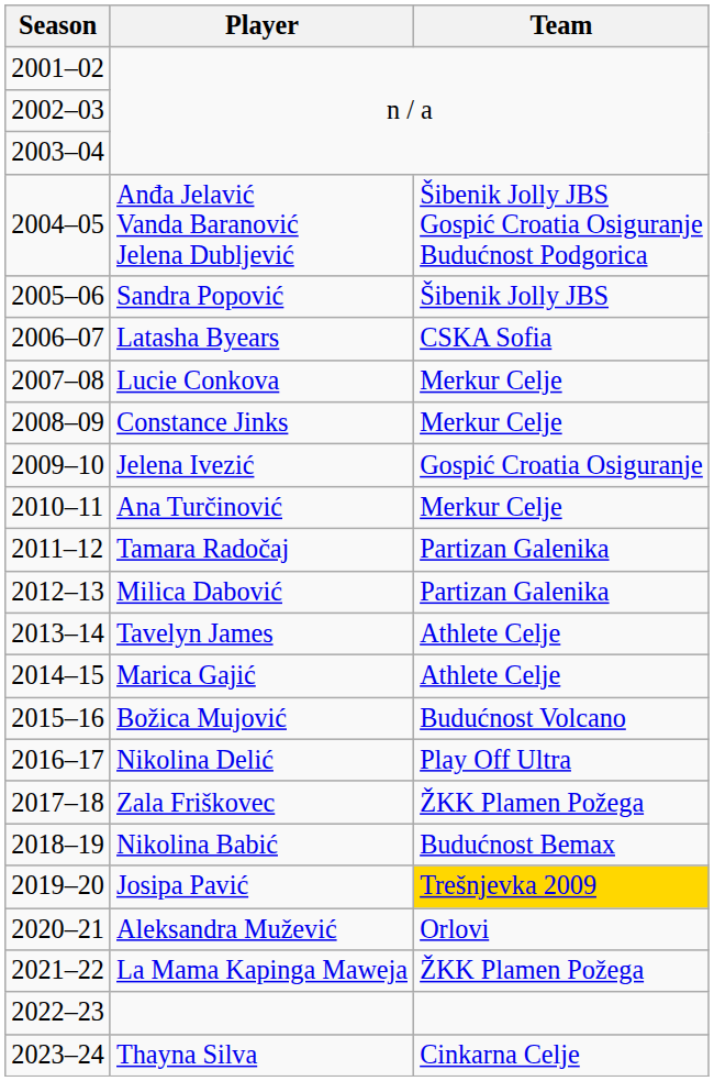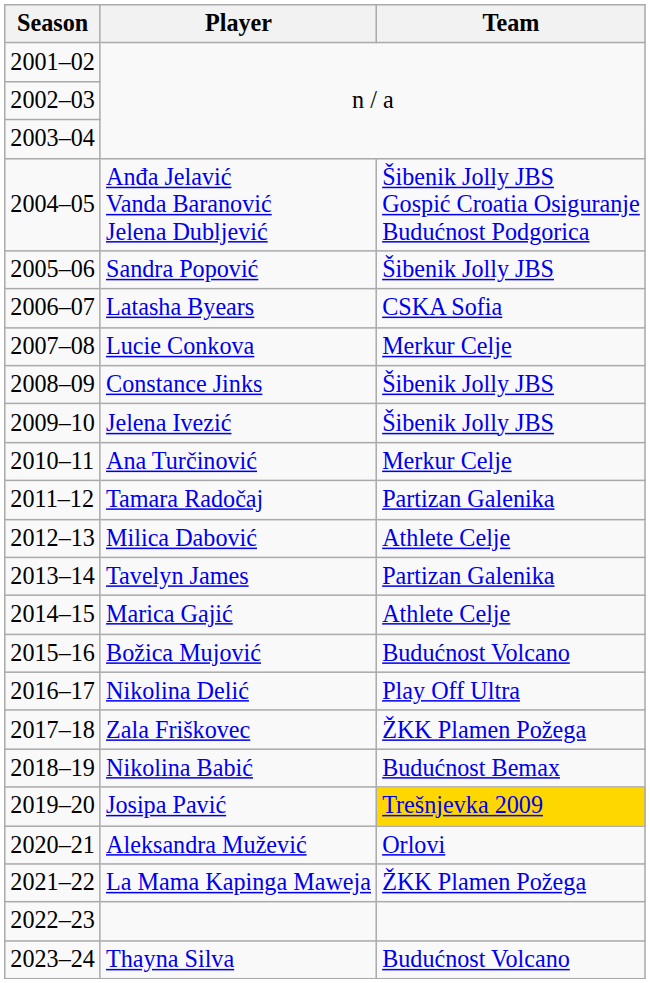 <table class="wikitable">
 <tr>
 <th>Season</th>
 <th>Player</th>
 <th>Team</th>
 </tr>
 <tr>
 <td>2001–02</td>
 <td colspan=2 rowspan=3 align=center>n / a</td>
 </tr>
 <tr>
 <td>2002–03</td>
 </tr>
 <tr>
 <td>2003–04</td>
 </tr>
 <tr>
 <td>2004–05</td>
 <td> <a href='#'>Anđa Jelavić</a><br> <a href='#'>Vanda Baranović</a><br> <a href='#'>Jelena Dubljević</a></td>
 <td> <a href='#'>Šibenik Jolly JBS</a><br> <a href='#'>Gospić Croatia Osiguranje</a><br> <a href='#'>Budućnost Podgorica</a></td>
 </tr>
 <tr>
 <td>2005–06</td>
 <td> <a href='#'>Sandra Popović</a></td>
 <td> <a href='#'>Šibenik Jolly JBS</a></td>
 </tr>
 <tr>
 <td>2006–07</td>
 <td> <a href='#'>Latasha Byears</a></td>
 <td> <a href='#'>CSKA Sofia</a></td>
 </tr>
 <tr>
 <td>2007–08</td>
 <td> <a href='#'>Lucie Conkova</a></td>
 <td> <a href='#'>Merkur Celje</a></td>
 </tr>
 <tr>
 <td>2008–09</td>
 <td> <a href='#'>Constance Jinks</a></td>
-<td> <a href='#'>Merkur Celje</a></td>
+<td> <a href='#'>Šibenik Jolly JBS</a></td>
 </tr>
 <tr>
 <td>2009–10</td>
 <td> <a href='#'>Jelena Ivezić</a></td>
-<td> <a href='#'>Gospić Croatia Osiguranje</a></td>
+<td> <a href='#'>Šibenik Jolly JBS</a></td>
 </tr>
 <tr>
 <td>2010–11</td>
 <td> <a href='#'>Ana Turčinović</a></td>
 <td> <a href='#'>Merkur Celje</a></td>
 </tr>
 <tr>
 <td>2011–12</td>
 <td> <a href='#'>Tamara Radočaj</a></td>
 <td> <a href='#'>Partizan Galenika</a></td>
 </tr>
 <tr>
 <td>2012–13</td>
 <td> <a href='#'>Milica Dabović</a></td>
-<td> <a href='#'>Partizan Galenika</a></td>
+<td> <a href='#'>Athlete Celje</a></td>
 </tr>
 <tr>
 <td>2013–14</td>
 <td> <a href='#'>Tavelyn James</a></td>
-<td> <a href='#'>Athlete Celje</a></td>
+<td> <a href='#'>Partizan Galenika</a></td>
 </tr>
 <tr>
 <td>2014–15</td>
 <td> <a href='#'>Marica Gajić</a></td>
 <td> <a href='#'>Athlete Celje</a></td>
 </tr>
 <tr>
 <td>2015–16</td>
 <td> <a href='#'>Božica Mujović</a></td>
 <td> <a href='#'>Budućnost Volcano</a></td>
 </tr>
 <tr>
 <td>2016–17</td>
 <td> <a href='#'>Nikolina Delić</a></td>
 <td> <a href='#'>Play Off Ultra</a></td>
 </tr>
 <tr>
 <td>2017–18</td>
 <td> <a href='#'>Zala Friškovec</a></td>
 <td> <a href='#'>ŽKK Plamen Požega</a></td>
 </tr>
 <tr>
 <td>2018–19</td>
 <td> <a href='#'>Nikolina Babić</a></td>
 <td> <a href='#'>Budućnost Bemax</a></td>
 </tr>
 <tr>
 <td>2019–20</td>
 <td> <a href='#'>Josipa Pavić</a></td>
 <td style="background: gold;"> <a href='#'>Trešnjevka 2009</a></td>
 </tr>
 <tr>
 <td>2020–21</td>
 <td> <a href='#'>Aleksandra Mužević</a></td>
 <td> <a href='#'>Orlovi</a></td>
 </tr>
 <tr>
 <td>2021–22</td>
 <td> <a href='#'>La Mama Kapinga Maweja</a></td>
 <td> <a href='#'>ŽKK Plamen Požega</a></td>
 </tr>
 <tr>
 <td>2022–23</td>
 <td></td>
 <td></td>
 </tr>
 <tr>
 <td>2023–24</td>
 <td> <a href='#'>Thayna Silva</a></td>
-<td> <a href='#'>Cinkarna Celje</a></td>
+<td> <a href='#'>Budućnost Volcano</a></td>
 </tr>
 </table>
